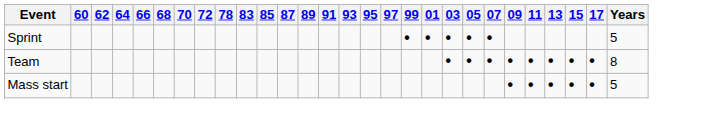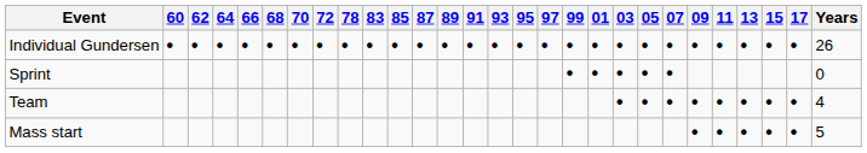 <table class="wikitable">
 <tr>
 <th>Event</th>
 <th><a href='#'>60</a></th>
 <th><a href='#'>62</a></th>
 <th><a href='#'>64</a></th>
 <th><a href='#'>66</a></th>
 <th><a href='#'>68</a></th>
 <th><a href='#'>70</a></th>
 <th><a href='#'>72</a></th>
 <th><a href='#'>78</a></th>
 <th><a href='#'>83</a></th>
 <th><a href='#'>85</a></th>
 <th><a href='#'>87</a></th>
 <th><a href='#'>89</a></th>
 <th><a href='#'>91</a></th>
 <th><a href='#'>93</a></th>
 <th><a href='#'>95</a></th>
 <th><a href='#'>97</a></th>
 <th><a href='#'>99</a></th>
 <th><a href='#'>01</a></th>
 <th><a href='#'>03</a></th>
 <th><a href='#'>05</a></th>
 <th><a href='#'>07</a></th>
 <th><a href='#'>09</a></th>
 <th><a href='#'>11</a></th>
 <th><a href='#'>13</a></th>
 <th><a href='#'>15</a></th>
 <th><a href='#'>17</a></th>
 <th>Years</th>
 </tr>
 <tr>
+<td align=left>Individual Gundersen</td>
+<td><big><strong>•</strong></big></td>
+<td><big><strong>•</strong></big></td>
+<td><big><strong>•</strong></big></td>
+<td><big><strong>•</strong></big></td>
+<td><big><strong>•</strong></big></td>
+<td><big><strong>•</strong></big></td>
+<td><big><strong>•</strong></big></td>
+<td><big><strong>•</strong></big></td>
+<td><big><strong>•</strong></big></td>
+<td><big><strong>•</strong></big></td>
+<td><big><strong>•</strong></big></td>
+<td><big><strong>•</strong></big></td>
+<td><big><strong>•</strong></big></td>
+<td><big><strong>•</strong></big></td>
+<td><big><strong>•</strong></big></td>
+<td><big><strong>•</strong></big></td>
+<td><big><strong>•</strong></big></td>
+<td><big><strong>•</strong></big></td>
+<td><big><strong>•</strong></big></td>
+<td><big><strong>•</strong></big></td>
+<td><big><strong>•</strong></big></td>
+<td><big><strong>•</strong></big></td>
+<td><big><strong>•</strong></big></td>
+<td><big><strong>•</strong></big></td>
+<td><big><strong>•</strong></big></td>
+<td><big><strong>•</strong></big></td>
+<td>26</td>
+</tr>
+<tr>
 <td align=left>Sprint</td>
 <td></td>
 <td></td>
 <td></td>
 <td></td>
 <td></td>
 <td></td>
 <td></td>
 <td></td>
 <td></td>
 <td></td>
 <td></td>
 <td></td>
 <td></td>
 <td></td>
 <td></td>
 <td></td>
 <td><big><strong>•</strong></big></td>
 <td><big><strong>•</strong></big></td>
 <td><big><strong>•</strong></big></td>
 <td><big><strong>•</strong></big></td>
 <td><big><strong>•</strong></big></td>
 <td></td>
 <td></td>
 <td></td>
 <td></td>
 <td></td>
-<td>5</td>
+<td>0</td>
 </tr>
 <tr>
 <td align=left>Team</td>
 <td></td>
 <td></td>
 <td></td>
 <td></td>
 <td></td>
 <td></td>
 <td></td>
 <td></td>
 <td></td>
 <td></td>
 <td></td>
 <td></td>
 <td></td>
 <td></td>
 <td></td>
 <td></td>
 <td></td>
 <td></td>
 <td><big><strong>•</strong></big ></td>
 <td><big><strong>•</strong></big></td>
 <td><big><strong>•</strong></big></td>
 <td><big><strong>•</strong></big></td>
 <td><big><strong>•</strong></big></td>
 <td><big><strong>•</strong></big></td>
 <td><big><strong>•</strong></big></td>
 <td><big><strong>•</strong></big></td>
-<td>8</td>
+<td>4</td>
 </tr>
 <tr>
 <td align=left>Mass start</td>
 <td></td>
 <td></td>
 <td></td>
 <td></td>
 <td></td>
 <td></td>
 <td></td>
 <td></td>
 <td></td>
 <td></td>
 <td></td>
 <td></td>
 <td></td>
 <td></td>
 <td></td>
 <td></td>
 <td></td>
 <td></td>
 <td></td>
 <td></td>
 <td></td>
 <td><big><strong>•</strong></big></td>
 <td><big><strong>•</strong></big></td>
 <td><big><strong>•</strong></big></td>
 <td><big><strong>•</strong></big></td>
 <td><big><strong>•</strong></big></td>
 <td>5</td>
 </tr>
 </table>
